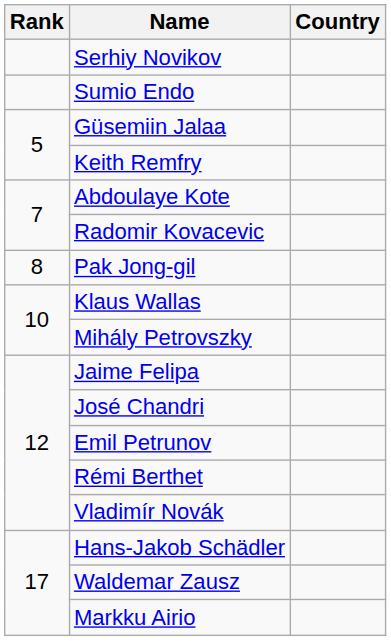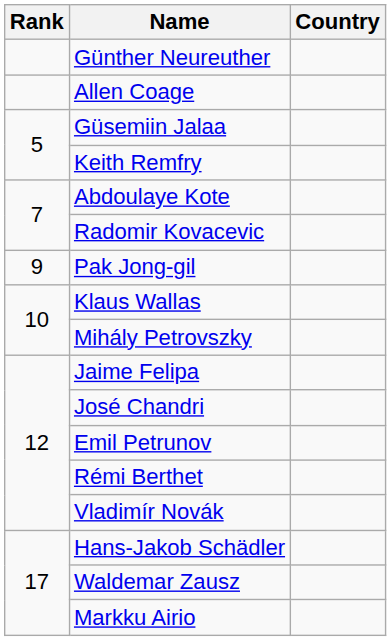 <table class="wikitable sortable" style="text-align:center">
 <tr>
 <th>Rank</th>
 <th>Name</th>
 <th>Country</th>
 </tr>
 <tr>
 <td></td>
-<td align="left"><a href='#'>Serhiy Novikov</a></td>
+<td align="left"><a href='#'>Günther Neureuther</a></td>
 <td align="left"></td>
 </tr>
 <tr>
 <td></td>
-<td align="left"><a href='#'>Sumio Endo</a></td>
+<td align="left"><a href='#'>Allen Coage</a></td>
 <td align="left"></td>
 </tr>
 <tr>
 <td rowspan=2>5</td>
 <td align="left"><a href='#'>Güsemiin Jalaa</a></td>
 <td align="left"></td>
 </tr>
 <tr>
 <td align="left"><a href='#'>Keith Remfry</a></td>
 <td align="left"></td>
 </tr>
 <tr>
 <td rowspan=2>7</td>
 <td align="left"><a href='#'>Abdoulaye Kote</a></td>
 <td align="left"></td>
 </tr>
 <tr>
 <td align="left"><a href='#'>Radomir Kovacevic</a></td>
 <td align="left"></td>
 </tr>
 <tr>
-<td>8</td>
+<td>9</td>
 <td align="left"><a href='#'>Pak Jong-gil</a></td>
 <td align="left"></td>
 </tr>
 <tr>
 <td rowspan=2>10</td>
 <td align="left"><a href='#'>Klaus Wallas</a></td>
 <td align="left"></td>
 </tr>
 <tr>
 <td align="left"><a href='#'>Mihály Petrovszky</a></td>
 <td align="left"></td>
 </tr>
 <tr>
 <td rowspan=5>12</td>
 <td align="left"><a href='#'>Jaime Felipa</a></td>
 <td align="left"></td>
 </tr>
 <tr>
 <td align="left"><a href='#'>José Chandri</a></td>
 <td align="left"></td>
 </tr>
 <tr>
 <td align="left"><a href='#'>Emil Petrunov</a></td>
 <td align="left"></td>
 </tr>
 <tr>
 <td align="left"><a href='#'>Rémi Berthet</a></td>
 <td align="left"></td>
 </tr>
 <tr>
 <td align="left"><a href='#'>Vladimír Novák</a></td>
 <td align="left"></td>
 </tr>
 <tr>
 <td rowspan=3>17</td>
 <td align="left"><a href='#'>Hans-Jakob Schädler</a></td>
 <td align="left"></td>
 </tr>
 <tr>
 <td align="left"><a href='#'>Waldemar Zausz</a></td>
 <td align="left"></td>
 </tr>
 <tr>
 <td align="left"><a href='#'>Markku Airio</a></td>
 <td align="left"></td>
 </tr>
 </table>
